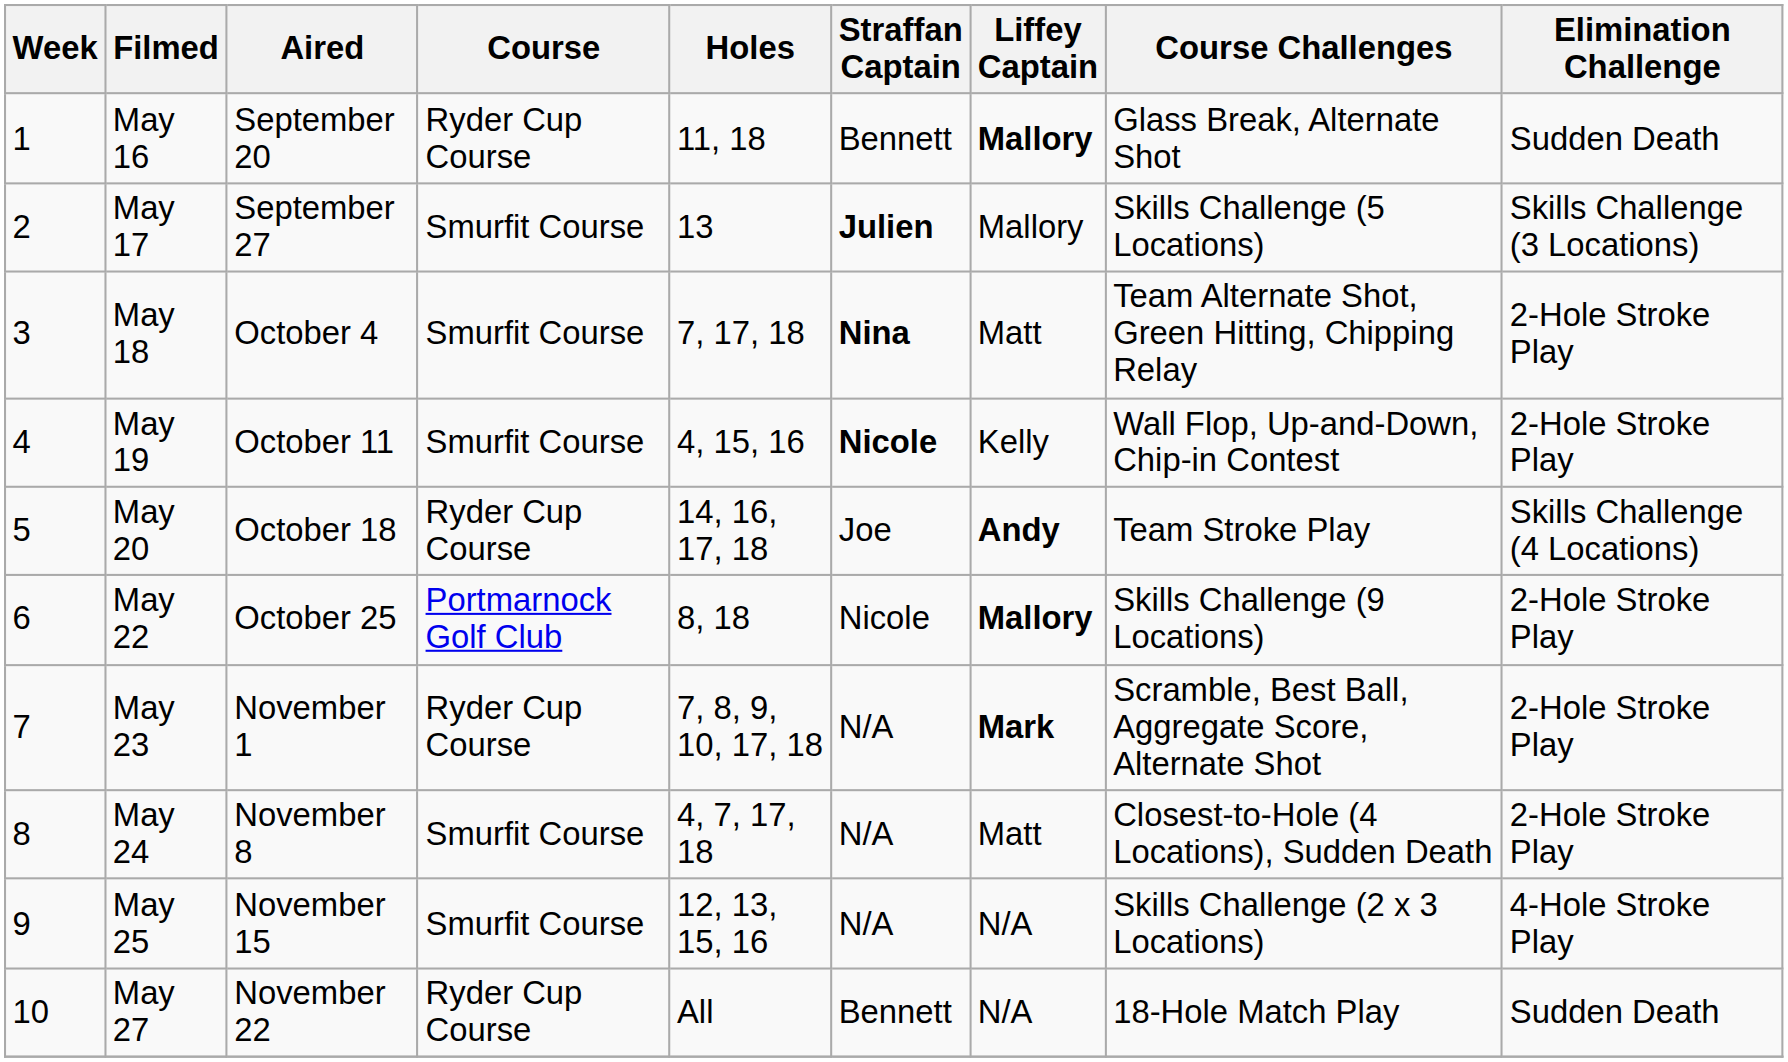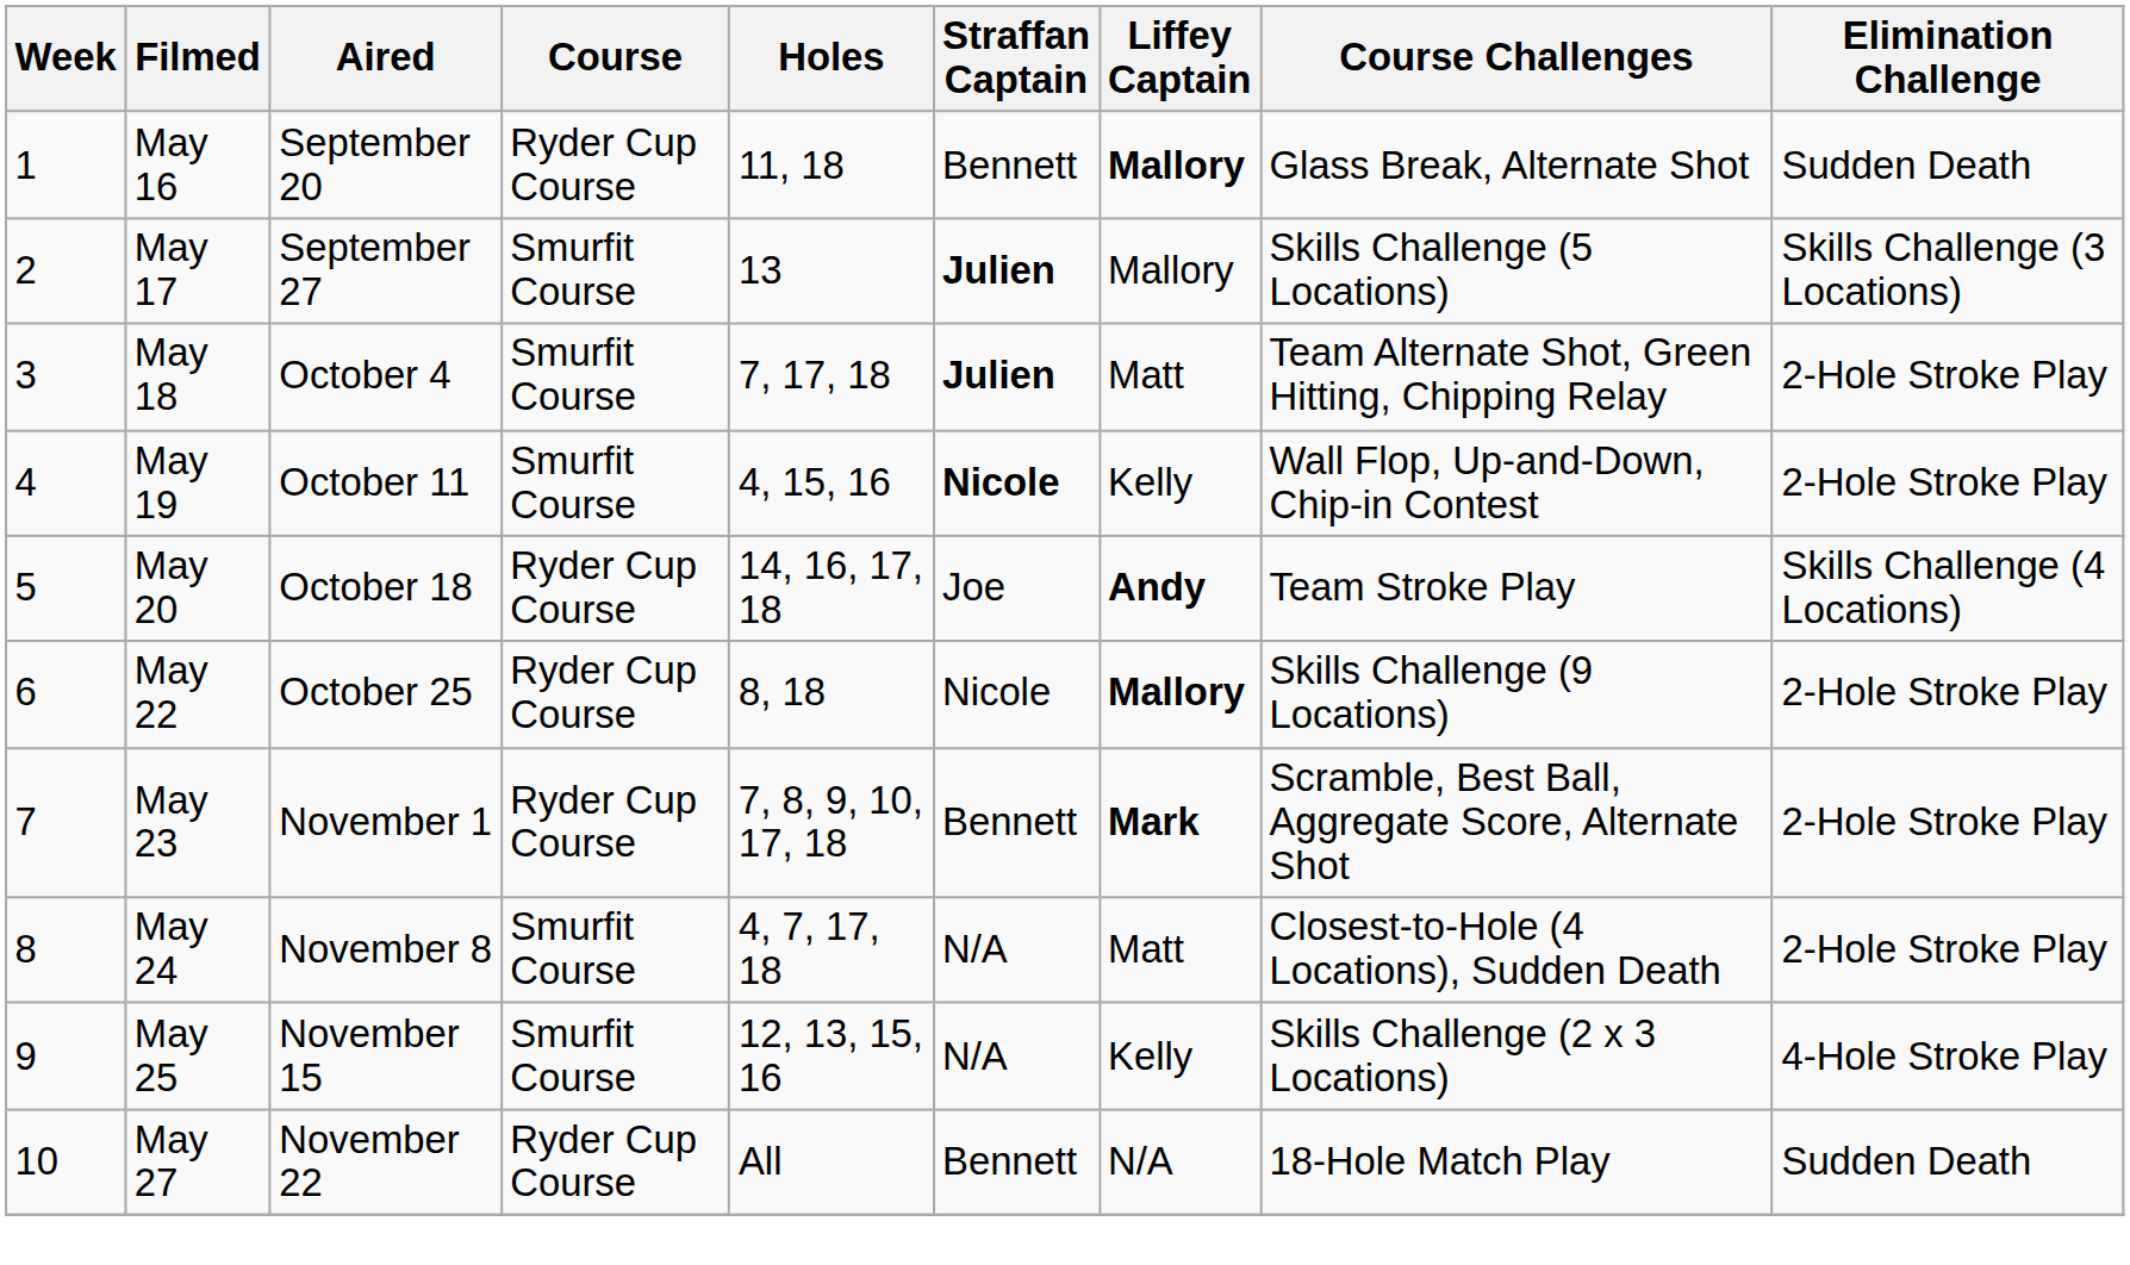 <table class="wikitable">
 <tr>
 <th>Week</th>
 <th>Filmed</th>
 <th>Aired</th>
 <th>Course</th>
 <th>Holes</th>
 <th>Straffan<br>Captain</th>
 <th>Liffey<br>Captain</th>
 <th>Course Challenges</th>
 <th>Elimination Challenge</th>
 </tr>
 <tr>
 <td>1</td>
 <td>May 16</td>
 <td>September 20</td>
 <td>Ryder Cup Course</td>
 <td>11, 18</td>
 <td>Bennett</td>
 <td><strong>Mallory</strong></td>
 <td>Glass Break, Alternate Shot</td>
 <td>Sudden Death</td>
 </tr>
 <tr>
 <td>2</td>
 <td>May 17</td>
 <td>September 27</td>
 <td>Smurfit Course</td>
 <td>13</td>
 <td><strong>Julien</strong></td>
 <td>Mallory</td>
 <td>Skills Challenge (5 Locations)</td>
 <td>Skills Challenge (3 Locations)</td>
 </tr>
 <tr>
 <td>3</td>
 <td>May 18</td>
 <td>October 4</td>
 <td>Smurfit Course</td>
 <td>7, 17, 18</td>
-<td><strong>Nina</strong></td>
+<td><strong>Julien</strong></td>
 <td>Matt</td>
 <td>Team Alternate Shot, Green Hitting, Chipping Relay</td>
 <td>2-Hole Stroke Play</td>
 </tr>
 <tr>
 <td>4</td>
 <td>May 19</td>
 <td>October 11</td>
 <td>Smurfit Course</td>
 <td>4, 15, 16</td>
 <td><strong>Nicole</strong></td>
 <td>Kelly</td>
 <td>Wall Flop, Up-and-Down, Chip-in Contest</td>
 <td>2-Hole Stroke Play</td>
 </tr>
 <tr>
 <td>5</td>
 <td>May 20</td>
 <td>October 18</td>
 <td>Ryder Cup Course</td>
 <td>14, 16, 17, 18</td>
 <td>Joe</td>
 <td><strong>Andy</strong></td>
 <td>Team Stroke Play</td>
 <td>Skills Challenge (4 Locations)</td>
 </tr>
 <tr>
 <td>6</td>
 <td>May 22</td>
 <td>October 25</td>
-<td><a href='#'>Portmarnock Golf Club</a></td>
+<td>Ryder Cup Course</td>
 <td>8, 18</td>
 <td>Nicole</td>
 <td><strong>Mallory</strong></td>
 <td>Skills Challenge (9 Locations)</td>
 <td>2-Hole Stroke Play</td>
 </tr>
 <tr>
 <td>7</td>
 <td>May 23</td>
 <td>November 1</td>
 <td>Ryder Cup Course</td>
 <td>7, 8, 9, 10, 17, 18</td>
-<td>N/A</td>
+<td>Bennett</td>
 <td><strong>Mark</strong></td>
 <td>Scramble, Best Ball, Aggregate Score, Alternate Shot</td>
 <td>2-Hole Stroke Play</td>
 </tr>
 <tr>
 <td>8</td>
 <td>May 24</td>
 <td>November 8</td>
 <td>Smurfit Course</td>
 <td>4, 7, 17, 18</td>
 <td>N/A</td>
 <td>Matt</td>
 <td>Closest-to-Hole (4 Locations), Sudden Death</td>
 <td>2-Hole Stroke Play</td>
 </tr>
 <tr>
 <td>9</td>
 <td>May 25</td>
 <td>November 15</td>
 <td>Smurfit Course</td>
 <td>12, 13, 15, 16</td>
 <td>N/A</td>
-<td>N/A</td>
+<td>Kelly</td>
 <td>Skills Challenge (2 x 3 Locations)</td>
 <td>4-Hole Stroke Play</td>
 </tr>
 <tr>
 <td>10</td>
 <td>May 27</td>
 <td>November 22</td>
 <td>Ryder Cup Course</td>
 <td>All</td>
 <td>Bennett</td>
 <td>N/A</td>
 <td>18-Hole Match Play</td>
 <td>Sudden Death</td>
 </tr>
 <tr>
 </tr>
 </table>
